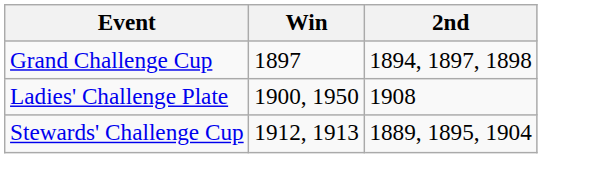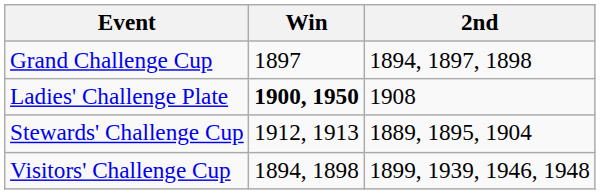 <table class="wikitable">
 <tr>
 <th>Event</th>
 <th>Win</th>
 <th>2nd</th>
 </tr>
 <tr>
 <td><a href='#'>Grand Challenge Cup</a></td>
 <td>1897</td>
 <td>1894, 1897, 1898</td>
 </tr>
 <tr>
 <td><a href='#'>Ladies' Challenge Plate</a></td>
-<td>1900, 1950</td>
+<td><strong>1900, 1950</strong></td>
 <td>1908</td>
 </tr>
 <tr>
 <td><a href='#'>Stewards' Challenge Cup</a></td>
 <td>1912, 1913</td>
 <td>1889, 1895, 1904</td>
 </tr>
+<tr>
+<td><a href='#'>Visitors' Challenge Cup</a></td>
+<td>1894, 1898</td>
+<td>1899, 1939, 1946, 1948</td>
+</tr>
 </table>
